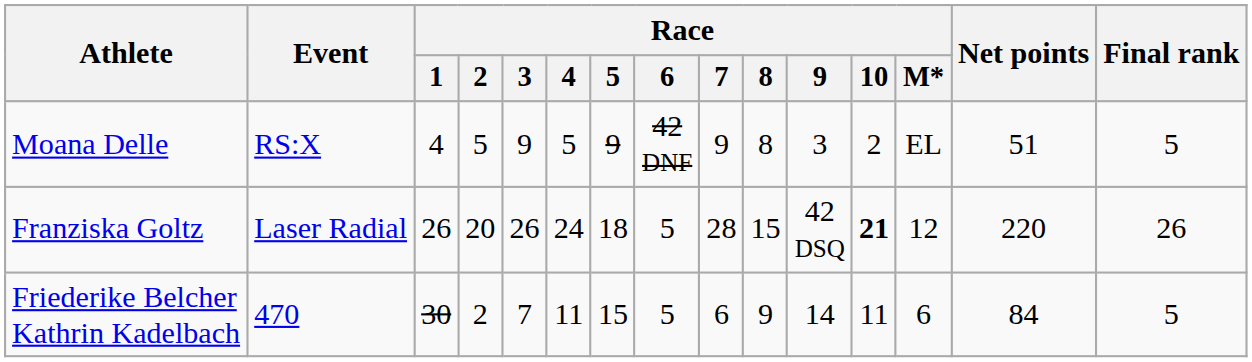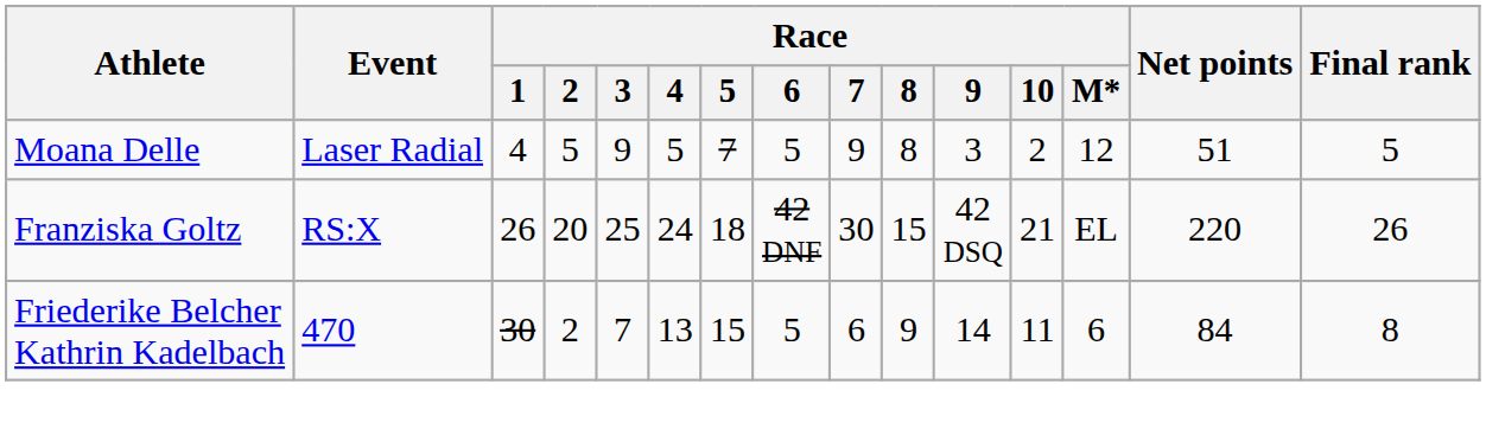 <table class="wikitable" style="font-size:90%">
 <tr>
 <th rowspan=2>Athlete</th>
 <th rowspan=2>Event</th>
 <th colspan=11>Race</th>
 <th rowspan=2>Net points</th>
 <th rowspan=2>Final rank</th>
 </tr>
 <tr style="font-size:95%">
 <th>1</th>
 <th>2</th>
 <th>3</th>
 <th>4</th>
 <th>5</th>
 <th>6</th>
 <th>7</th>
 <th>8</th>
 <th>9</th>
 <th>10</th>
 <th>M*</th>
 </tr>
 <tr align=center>
 <td align=left><a href='#'>Moana Delle</a></td>
-<td align=left><a href='#'>RS:X</a></td>
+<td align=left><a href='#'>Laser Radial</a></td>
 <td>4</td>
 <td>5</td>
 <td>9</td>
 <td>5</td>
-<td><s>9</s></td>
-<td><s>42<br><small>DNF</small></s></td>
+<td><s>7</s></td>
+<td>5</td>
 <td>9</td>
 <td>8</td>
 <td>3</td>
 <td>2</td>
-<td>EL</td>
+<td>12</td>
 <td>51</td>
 <td>5</td>
 </tr>
 <tr align=center>
 <td align=left><a href='#'>Franziska Goltz</a></td>
-<td align=left><a href='#'>Laser Radial</a></td>
+<td align=left><a href='#'>RS:X</a></td>
 <td>26</td>
 <td>20</td>
-<td>26</td>
+<td>25</td>
 <td>24</td>
 <td>18</td>
-<td>5</td>
-<td>28</td>
+<td><s>42<br><small>DNF</small></s></td>
+<td>30</td>
 <td>15</td>
 <td>42<br><small>DSQ</small></td>
-<td><strong>21</strong></td>
-<td>12</td>
+<td>21</td>
+<td>EL</td>
 <td>220</td>
 <td>26</td>
 </tr>
 <tr align=center>
 <td align=left><a href='#'>Friederike Belcher</a><br><a href='#'>Kathrin Kadelbach</a></td>
 <td align=left><a href='#'>470</a></td>
 <td><s>30</s></td>
 <td>2</td>
 <td>7</td>
-<td>11</td>
+<td>13</td>
 <td>15</td>
 <td>5</td>
 <td>6</td>
 <td>9</td>
 <td>14</td>
 <td>11</td>
 <td>6</td>
 <td>84</td>
-<td>5</td>
+<td>8</td>
 </tr>
 </table>
